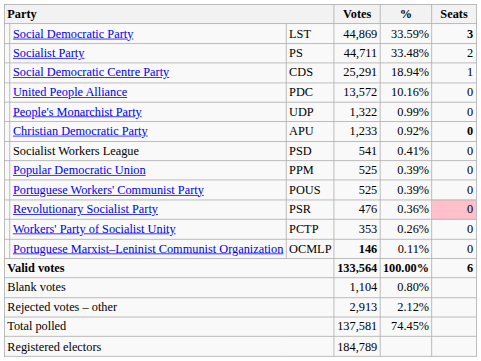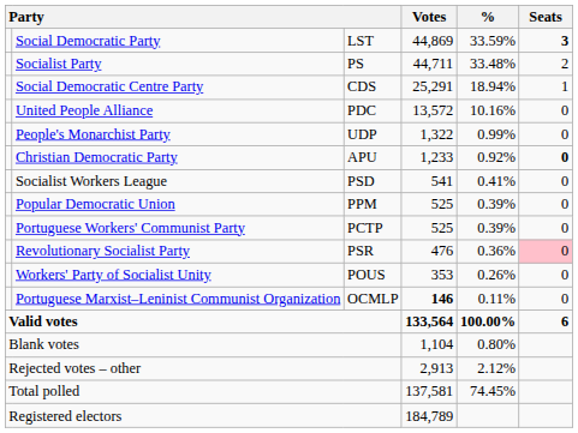 <table class="wikitable" border="1" style="text-align:right;">
 <tr>
 <th style="text-align:left;" colspan=3>Party</th>
 <th align=center width="50">Votes</th>
 <th align=center width="50">%</th>
 <th align=center width="50">Seats</th>
 </tr>
 <tr>
 <td></td>
 <td align=left><a href='#'>Social Democratic Party</a></td>
 <td align=left>LST</td>
 <td>44,869</td>
 <td>33.59%</td>
 <td><strong>3</strong></td>
 </tr>
 <tr>
 <td></td>
 <td align=left><a href='#'>Socialist Party</a></td>
 <td align=left>PS</td>
 <td>44,711</td>
 <td>33.48%</td>
 <td>2</td>
 </tr>
 <tr>
 <td></td>
 <td align=left style="white-space: nowrap;"><a href='#'>Social Democratic Centre Party</a></td>
 <td align=left>CDS</td>
 <td>25,291</td>
 <td>18.94%</td>
 <td>1</td>
 </tr>
 <tr>
 <td></td>
 <td align=left><a href='#'>United People Alliance</a></td>
 <td align=left>PDC</td>
 <td>13,572</td>
 <td>10.16%</td>
 <td>0</td>
 </tr>
 <tr>
 <td></td>
 <td align=left><a href='#'>People's Monarchist Party</a></td>
 <td align=left>UDP</td>
 <td>1,322</td>
 <td>0.99%</td>
 <td>0</td>
 </tr>
 <tr>
 <td></td>
 <td align=left style="white-space: nowrap;"><a href='#'>Christian Democratic Party</a></td>
 <td align=left>APU</td>
 <td>1,233</td>
 <td>0.92%</td>
 <td><strong>0</strong></td>
 </tr>
 <tr>
 <td></td>
 <td align=left>Socialist Workers League</td>
 <td align=left>PSD</td>
 <td>541</td>
 <td>0.41%</td>
 <td>0</td>
 </tr>
 <tr>
 <td></td>
 <td align=left><a href='#'>Popular Democratic Union</a></td>
 <td align=left>PPM</td>
 <td>525</td>
 <td>0.39%</td>
 <td>0</td>
 </tr>
 <tr>
 <td></td>
 <td align=left><a href='#'>Portuguese Workers' Communist Party</a></td>
-<td align=left>POUS</td>
+<td align=left>PCTP</td>
 <td>525</td>
 <td>0.39%</td>
 <td>0</td>
 </tr>
 <tr>
 <td></td>
 <td align=left><a href='#'>Revolutionary Socialist Party</a></td>
 <td align=left>PSR</td>
 <td>476</td>
 <td>0.36%</td>
 <td style="background: pink;">0</td>
 </tr>
 <tr>
 <td></td>
 <td align=left><a href='#'>Workers' Party of Socialist Unity</a></td>
-<td align=left>PCTP</td>
+<td align=left>POUS</td>
 <td>353</td>
 <td>0.26%</td>
 <td>0</td>
 </tr>
 <tr>
 <td></td>
 <td align=left><a href='#'>Portuguese Marxist–Leninist Communist Organization</a></td>
 <td align=left>OCMLP</td>
 <td><strong>146</strong></td>
 <td>0.11%</td>
 <td>0</td>
 </tr>
 <tr style="font-weight:bold">
 <td align=left colspan=3>Valid votes</td>
 <td>133,564</td>
 <td>100.00%</td>
 <td>6</td>
 </tr>
 <tr>
 <td align=left colspan=3>Blank votes</td>
 <td>1,104</td>
 <td>0.80%</td>
 <td></td>
 </tr>
 <tr>
 <td align=left colspan=3>Rejected votes – other</td>
 <td>2,913</td>
 <td>2.12%</td>
 <td></td>
 </tr>
 <tr>
 <td align=left colspan=3>Total polled</td>
 <td>137,581</td>
 <td>74.45%</td>
 <td></td>
 </tr>
 <tr>
 <td align=left colspan=3>Registered electors</td>
 <td>184,789</td>
 <td></td>
 <td></td>
 </tr>
 </table>
